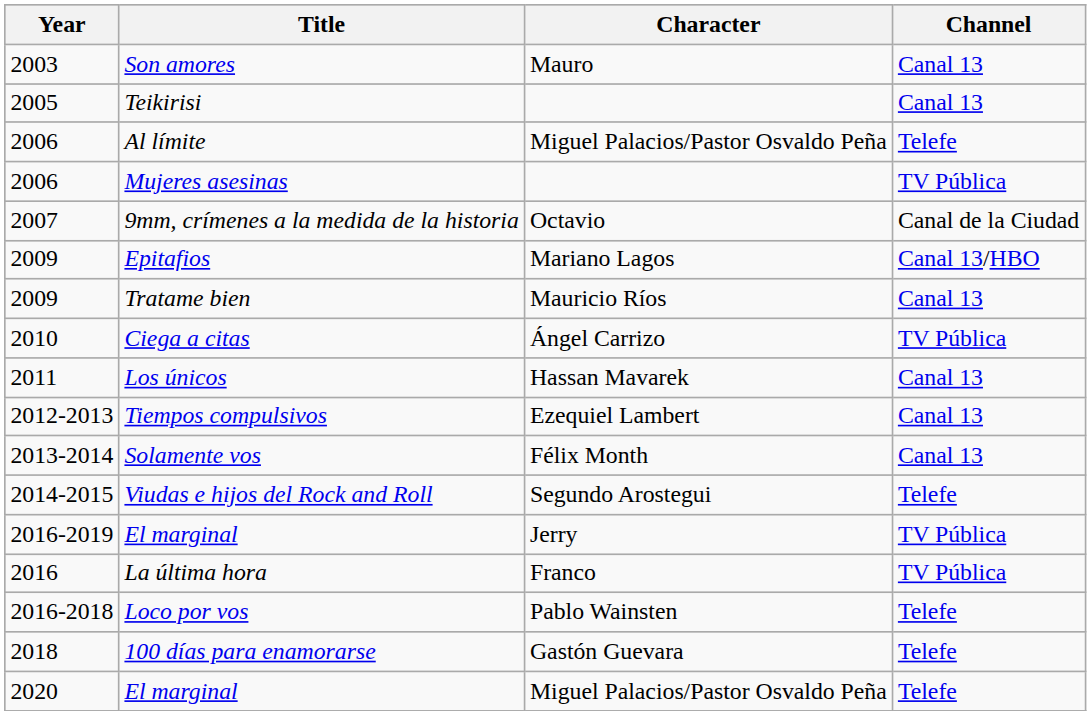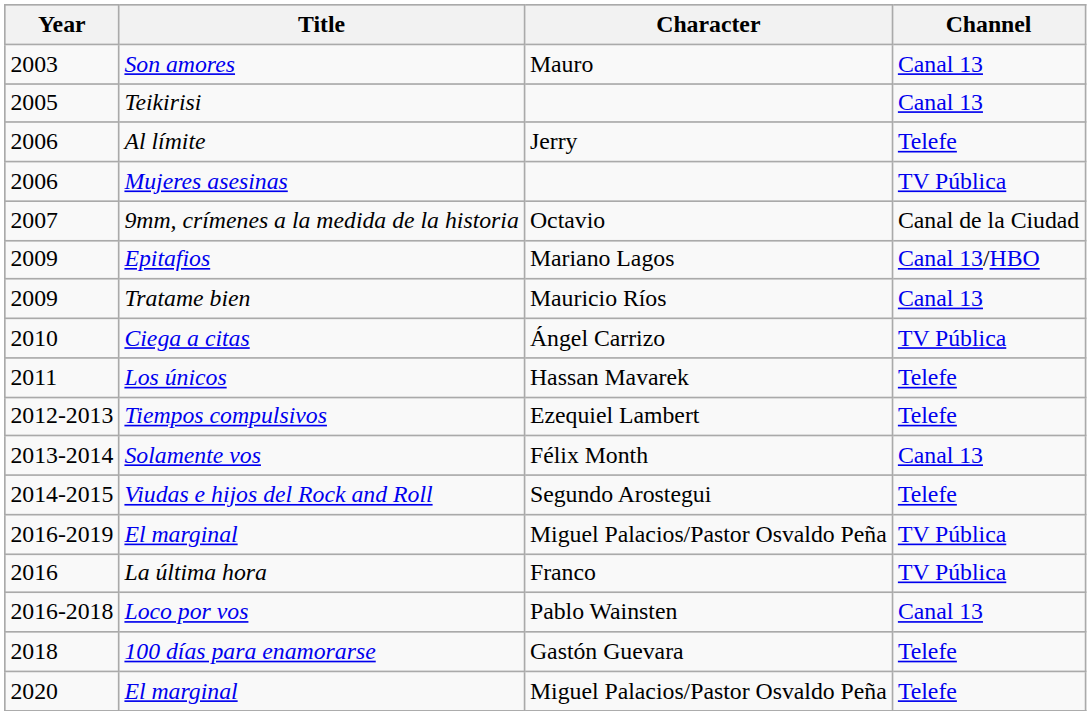 <table class="wikitable" style="font-size: 90%;">
 <tr>
 <th>Year</th>
 <th>Title</th>
 <th>Character</th>
 <th>Channel</th>
 </tr>
 <tr>
 <td>2003</td>
 <td><em><a href='#'>Son amores</a></em></td>
 <td>Mauro</td>
 <td><a href='#'>Canal 13</a></td>
 </tr>
 <tr>
 <td>2005</td>
 <td><em>Teikirisi</em></td>
 <td></td>
 <td><a href='#'>Canal 13</a></td>
 </tr>
 <tr>
 <td>2006</td>
 <td><em>Al límite</em></td>
-<td>Miguel Palacios/Pastor Osvaldo Peña</td>
+<td>Jerry</td>
 <td><a href='#'>Telefe</a></td>
 </tr>
 <tr>
 <td>2006</td>
 <td><em><a href='#'>Mujeres asesinas</a></em></td>
 <td></td>
 <td><a href='#'>TV Pública</a></td>
 </tr>
 <tr>
 <td>2007</td>
 <td><em>9mm, crímenes a la medida de la historia</em></td>
 <td>Octavio</td>
 <td>Canal de la Ciudad</td>
 </tr>
 <tr>
 <td>2009</td>
 <td><em><a href='#'>Epitafios</a></em></td>
 <td>Mariano Lagos</td>
 <td><a href='#'>Canal 13</a>/<a href='#'>HBO</a></td>
 </tr>
 <tr>
 <td>2009</td>
 <td><em>Tratame bien</em></td>
 <td>Mauricio Ríos</td>
 <td><a href='#'>Canal 13</a></td>
 </tr>
 <tr>
 <td>2010</td>
 <td><em><a href='#'>Ciega a citas</a></em></td>
 <td>Ángel Carrizo</td>
 <td><a href='#'>TV Pública</a></td>
 </tr>
 <tr>
 <td>2011</td>
 <td><em><a href='#'>Los únicos</a></em></td>
 <td>Hassan Mavarek</td>
-<td><a href='#'>Canal 13</a></td>
+<td><a href='#'>Telefe</a></td>
 </tr>
 <tr>
 <td>2012-2013</td>
 <td><em><a href='#'>Tiempos compulsivos</a></em></td>
 <td>Ezequiel Lambert</td>
-<td><a href='#'>Canal 13</a></td>
+<td><a href='#'>Telefe</a></td>
 </tr>
 <tr>
 <td>2013-2014</td>
 <td><em><a href='#'>Solamente vos</a></em></td>
 <td>Félix Month</td>
 <td><a href='#'>Canal 13</a></td>
 </tr>
 <tr>
 <td>2014-2015</td>
 <td><em><a href='#'>Viudas e hijos del Rock and Roll</a></em></td>
 <td>Segundo Arostegui</td>
 <td><a href='#'>Telefe</a></td>
 </tr>
 <tr>
 <td>2016-2019</td>
 <td><em><a href='#'>El marginal</a></em></td>
-<td>Jerry</td>
+<td>Miguel Palacios/Pastor Osvaldo Peña</td>
 <td><a href='#'>TV Pública</a></td>
 </tr>
 <tr>
 <td>2016</td>
 <td><em>La última hora</em></td>
 <td>Franco</td>
 <td><a href='#'>TV Pública</a></td>
 </tr>
 <tr>
 <td>2016-2018</td>
 <td><em><a href='#'>Loco por vos</a></em></td>
 <td>Pablo Wainsten</td>
-<td><a href='#'>Telefe</a></td>
+<td><a href='#'>Canal 13</a></td>
 </tr>
 <tr>
 <td>2018</td>
 <td><em><a href='#'>100 días para enamorarse</a></em></td>
 <td>Gastón Guevara</td>
 <td><a href='#'>Telefe</a></td>
 </tr>
 <tr>
 <td>2020</td>
 <td><em><a href='#'>El marginal</a></em></td>
 <td>Miguel Palacios/Pastor Osvaldo Peña</td>
 <td><a href='#'>Telefe</a></td>
 </tr>
 <tr>
 </tr>
 </table>
